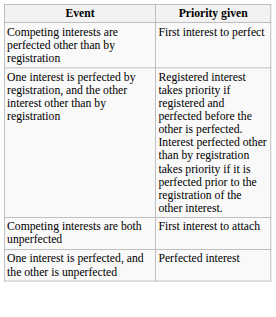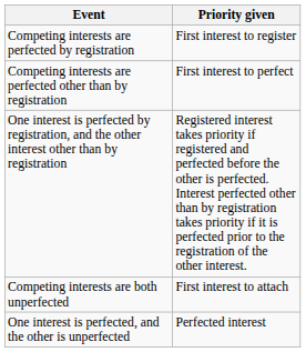 <table class="wikitable">
 <tr>
 <th scope="col" width="200">Event</th>
 <th scope="col" width="150">Priority given</th>
+</tr>
+<tr valign="top">
+<td scope="row" align="left">Competing interests are perfected by registration</td>
+<td>First interest to register</td>
 </tr>
 <tr valign="top">
 <td scope="row" align="left">Competing interests are perfected other than by registration</td>
 <td>First interest to perfect</td>
 </tr>
 <tr valign="top">
 <td scope="row" align="left">One interest is perfected by registration, and the other interest other than by registration</td>
 <td>Registered interest takes priority if registered and perfected before the other is perfected. Interest perfected other than by registration takes priority if it is perfected prior to the registration of the other interest.</td>
 </tr>
 <tr valign="top">
 <td scope="row" align="left">Competing interests are both unperfected</td>
 <td>First interest to attach</td>
 </tr>
 <tr valign="top">
 <td scope="row" align="left">One interest is perfected, and the other is unperfected</td>
 <td>Perfected interest</td>
 </tr>
 </table>
